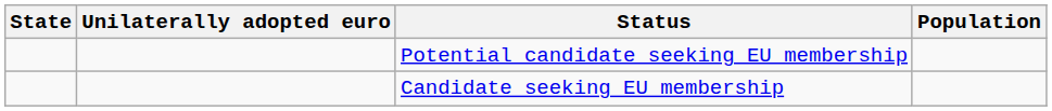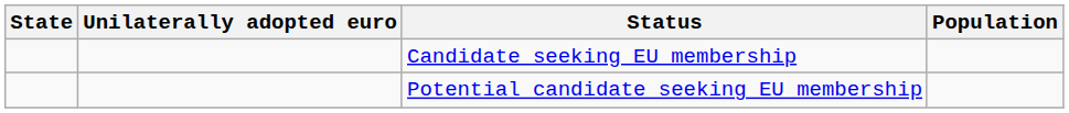 <table class=wikitable>
 <tr>
 <th>State</th>
 <th>Unilaterally adopted euro</th>
 <th>Status</th>
 <th>Population</th>
 </tr>
 <tr>
 <td></td>
 <td></td>
-<td><a href='#'>Potential candidate seeking EU membership</a></td>
+<td><a href='#'>Candidate seeking EU membership</a></td>
 <td style=text-align:right></td>
 </tr>
 <tr>
 <td></td>
 <td></td>
-<td><a href='#'>Candidate seeking EU membership</a></td>
+<td><a href='#'>Potential candidate seeking EU membership</a></td>
 <td style=text-align:right></td>
 </tr>
 </table>
